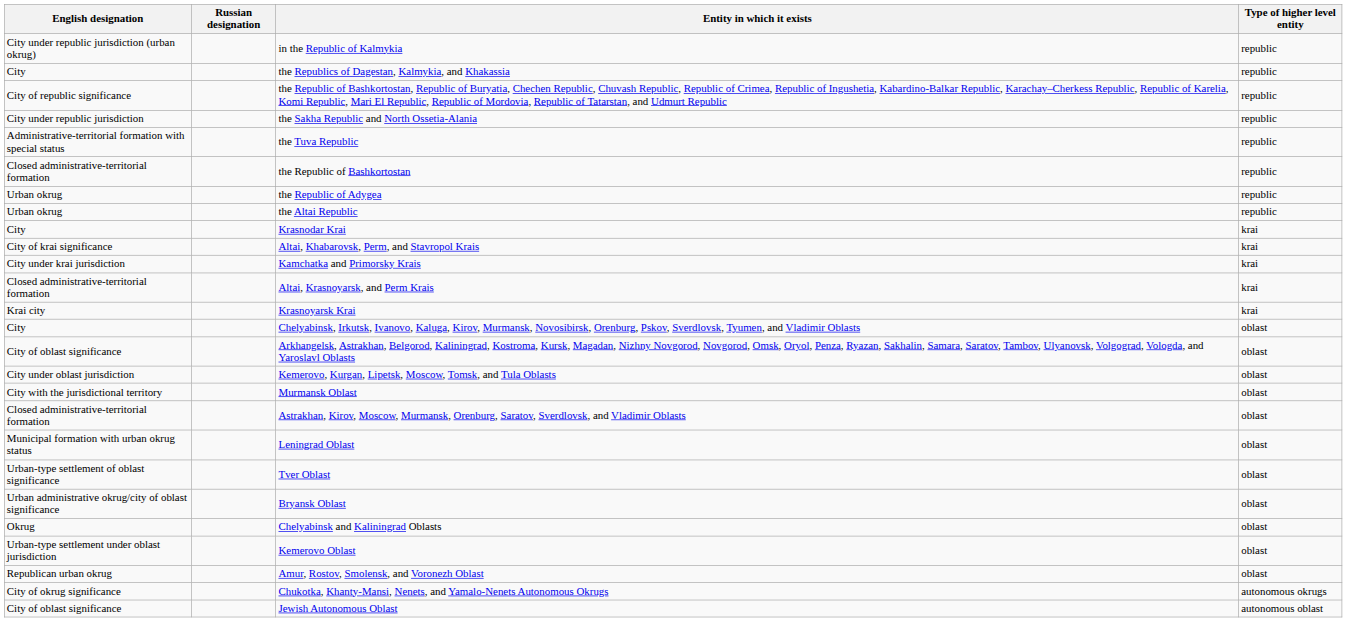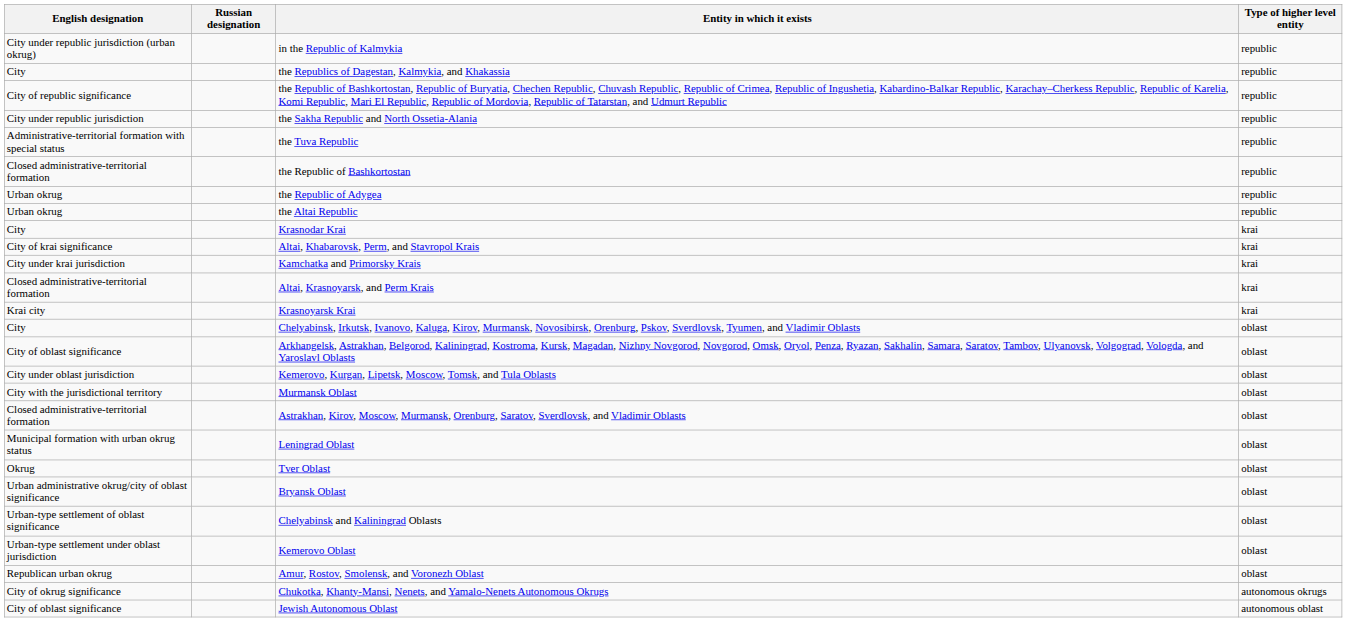 <table class="wikitable sortable">
 <tr>
 <th>English designation</th>
 <th>Russian designation</th>
 <th>Entity in which it exists</th>
 <th>Type of higher level entity</th>
 </tr>
 <tr>
 <td>City under republic jurisdiction (urban okrug)</td>
 <td></td>
 <td>in the <a href='#'>Republic of Kalmykia</a></td>
 <td>republic</td>
 </tr>
 <tr>
 <td>City</td>
 <td></td>
 <td>the <a href='#'>Republics of Dagestan</a>, <a href='#'>Kalmykia</a>, and <a href='#'>Khakassia</a></td>
 <td>republic</td>
 </tr>
 <tr>
 <td>City of republic significance</td>
 <td></td>
 <td>the <a href='#'>Republic of Bashkortostan</a>, <a href='#'>Republic of Buryatia</a>, <a href='#'>Chechen Republic</a>, <a href='#'>Chuvash Republic</a>, <a href='#'>Republic of Crimea</a>, <a href='#'>Republic of Ingushetia</a>, <a href='#'>Kabardino-Balkar Republic</a>, <a href='#'>Karachay–Cherkess Republic</a>, <a href='#'>Republic of Karelia</a>, <a href='#'>Komi Republic</a>, <a href='#'>Mari El Republic</a>, <a href='#'>Republic of Mordovia</a>, <a href='#'>Republic of Tatarstan</a>, and <a href='#'>Udmurt Republic</a></td>
 <td>republic</td>
 </tr>
 <tr>
 <td>City under republic jurisdiction</td>
 <td></td>
 <td>the <a href='#'>Sakha Republic</a> and <a href='#'>North Ossetia-Alania</a></td>
 <td>republic</td>
 </tr>
 <tr>
 <td>Administrative-territorial formation with special status</td>
 <td></td>
 <td>the <a href='#'>Tuva Republic</a></td>
 <td>republic</td>
 </tr>
 <tr>
 <td>Closed administrative-territorial formation</td>
 <td></td>
 <td>the Republic of <a href='#'>Bashkortostan</a></td>
 <td>republic</td>
 </tr>
 <tr>
 <td>Urban okrug</td>
 <td></td>
 <td>the <a href='#'>Republic of Adygea</a></td>
 <td>republic</td>
 </tr>
 <tr>
 <td>Urban okrug</td>
 <td></td>
 <td>the <a href='#'>Altai Republic</a></td>
 <td>republic</td>
 </tr>
 <tr>
 <td>City</td>
 <td></td>
 <td><a href='#'>Krasnodar Krai</a></td>
 <td>krai</td>
 </tr>
 <tr>
 <td>City of krai significance</td>
 <td></td>
 <td><a href='#'>Altai</a>, <a href='#'>Khabarovsk</a>, <a href='#'>Perm</a>, and <a href='#'>Stavropol Krais</a></td>
 <td>krai</td>
 </tr>
 <tr>
 <td>City under krai jurisdiction</td>
 <td></td>
 <td><a href='#'>Kamchatka</a> and <a href='#'>Primorsky Krais</a></td>
 <td>krai</td>
 </tr>
 <tr>
 <td>Closed administrative-territorial formation</td>
 <td></td>
 <td><a href='#'>Altai</a>, <a href='#'>Krasnoyarsk</a>, and <a href='#'>Perm Krais</a></td>
 <td>krai</td>
 </tr>
 <tr>
 <td>Krai city</td>
 <td></td>
 <td><a href='#'>Krasnoyarsk Krai</a></td>
 <td>krai</td>
 </tr>
 <tr>
 <td>City</td>
 <td></td>
 <td><a href='#'>Chelyabinsk</a>, <a href='#'>Irkutsk</a>, <a href='#'>Ivanovo</a>, <a href='#'>Kaluga</a>, <a href='#'>Kirov</a>, <a href='#'>Murmansk</a>, <a href='#'>Novosibirsk</a>, <a href='#'>Orenburg</a>, <a href='#'>Pskov</a>, <a href='#'>Sverdlovsk</a>, <a href='#'>Tyumen</a>, and <a href='#'>Vladimir Oblasts</a></td>
 <td>oblast</td>
 </tr>
 <tr>
 <td>City of oblast significance</td>
 <td></td>
 <td><a href='#'>Arkhangelsk</a>, <a href='#'>Astrakhan</a>, <a href='#'>Belgorod</a>, <a href='#'>Kaliningrad</a>, <a href='#'>Kostroma</a>, <a href='#'>Kursk</a>, <a href='#'>Magadan</a>, <a href='#'>Nizhny Novgorod</a>, <a href='#'>Novgorod</a>, <a href='#'>Omsk</a>, <a href='#'>Oryol</a>, <a href='#'>Penza</a>, <a href='#'>Ryazan</a>, <a href='#'>Sakhalin</a>, <a href='#'>Samara</a>, <a href='#'>Saratov</a>, <a href='#'>Tambov</a>, <a href='#'>Ulyanovsk</a>, <a href='#'>Volgograd</a>, <a href='#'>Vologda</a>, and <a href='#'>Yaroslavl Oblasts</a></td>
 <td>oblast</td>
 </tr>
 <tr>
 <td>City under oblast jurisdiction</td>
 <td></td>
 <td><a href='#'>Kemerovo</a>, <a href='#'>Kurgan</a>, <a href='#'>Lipetsk</a>, <a href='#'>Moscow</a>, <a href='#'>Tomsk</a>, and <a href='#'>Tula Oblasts</a></td>
 <td>oblast</td>
 </tr>
 <tr>
 <td>City with the jurisdictional territory</td>
 <td></td>
 <td><a href='#'>Murmansk Oblast</a></td>
 <td>oblast</td>
 </tr>
 <tr>
 <td>Closed administrative-territorial formation</td>
 <td></td>
 <td><a href='#'>Astrakhan</a>, <a href='#'>Kirov</a>, <a href='#'>Moscow</a>, <a href='#'>Murmansk</a>, <a href='#'>Orenburg</a>, <a href='#'>Saratov</a>, <a href='#'>Sverdlovsk</a>, and <a href='#'>Vladimir Oblasts</a></td>
 <td>oblast</td>
 </tr>
 <tr>
 <td>Municipal formation with urban okrug status</td>
 <td></td>
 <td><a href='#'>Leningrad Oblast</a></td>
 <td>oblast</td>
 </tr>
 <tr>
-<td>Urban-type settlement of oblast significance</td>
+<td>Okrug</td>
 <td></td>
 <td><a href='#'>Tver Oblast</a></td>
 <td>oblast</td>
 </tr>
 <tr>
 <td>Urban administrative okrug/city of oblast significance</td>
 <td></td>
 <td><a href='#'>Bryansk Oblast</a></td>
 <td>oblast</td>
 </tr>
 <tr>
-<td>Okrug</td>
+<td>Urban-type settlement of oblast significance</td>
 <td></td>
 <td><a href='#'>Chelyabinsk</a> and <a href='#'>Kaliningrad</a> Oblasts</td>
 <td>oblast</td>
 </tr>
 <tr>
 <td>Urban-type settlement under oblast jurisdiction</td>
 <td></td>
 <td><a href='#'>Kemerovo Oblast</a></td>
 <td>oblast</td>
 </tr>
 <tr>
 <td>Republican urban okrug</td>
 <td></td>
 <td><a href='#'>Amur</a>, <a href='#'>Rostov</a>, <a href='#'>Smolensk</a>, and <a href='#'>Voronezh Oblast</a></td>
 <td>oblast</td>
 </tr>
 <tr>
 <td>City of okrug significance</td>
 <td></td>
 <td><a href='#'>Chukotka</a>, <a href='#'>Khanty-Mansi</a>, <a href='#'>Nenets</a>, and <a href='#'>Yamalo-Nenets Autonomous Okrugs</a></td>
 <td>autonomous okrugs</td>
 </tr>
 <tr>
 <td>City of oblast significance</td>
 <td></td>
 <td><a href='#'>Jewish Autonomous Oblast</a></td>
 <td>autonomous oblast</td>
 </tr>
 </table>
